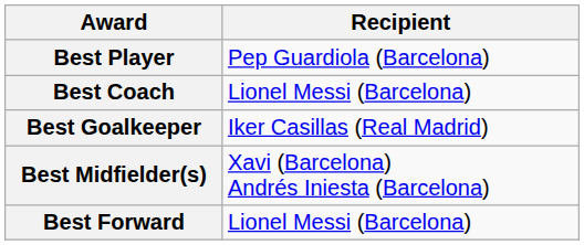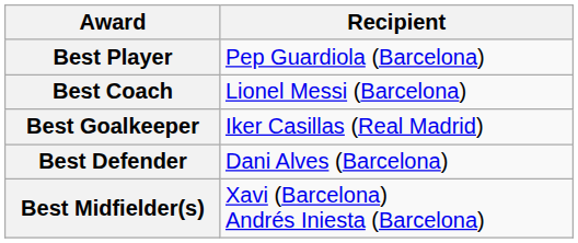 <table class="wikitable">
 <tr>
 <th width="150">Award</th>
 <th width="250">Recipient</th>
 </tr>
 <tr>
 <th>Best Player</th>
 <td> <a href='#'>Pep Guardiola</a> (<a href='#'>Barcelona</a>)</td>
 </tr>
 <tr>
 <th>Best Coach</th>
 <td> <a href='#'>Lionel Messi</a> (<a href='#'>Barcelona</a>)</td>
 </tr>
 <tr>
 <th>Best Goalkeeper</th>
 <td> <a href='#'>Iker Casillas</a> (<a href='#'>Real Madrid</a>)</td>
 </tr>
 <tr>
+<th>Best Defender</th>
+<td> <a href='#'>Dani Alves</a> (<a href='#'>Barcelona</a>)</td>
+</tr>
+<tr>
 <th>Best Midfielder(s)</th>
 <td> <a href='#'>Xavi</a> (<a href='#'>Barcelona</a>) <br>  <a href='#'>Andrés Iniesta</a> (<a href='#'>Barcelona</a>)</td>
 </tr>
-<tr>
-<th>Best Forward</th>
-<td> <a href='#'>Lionel Messi</a> (<a href='#'>Barcelona</a>)</td>
-</tr>
 </table>
